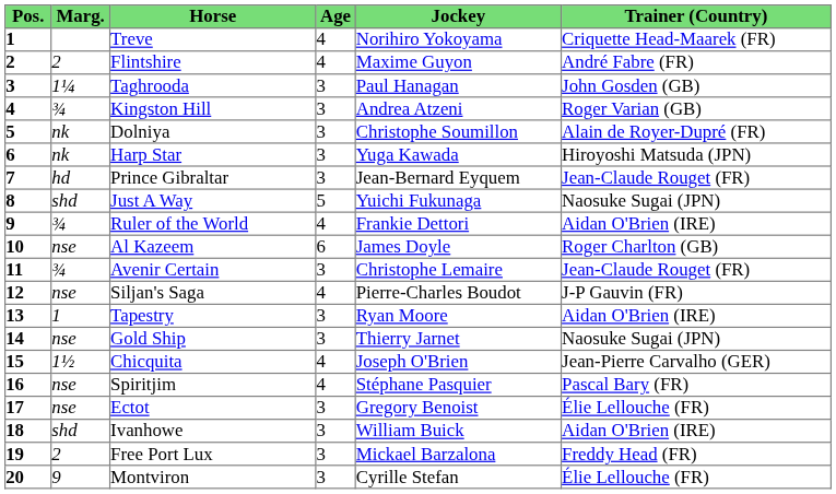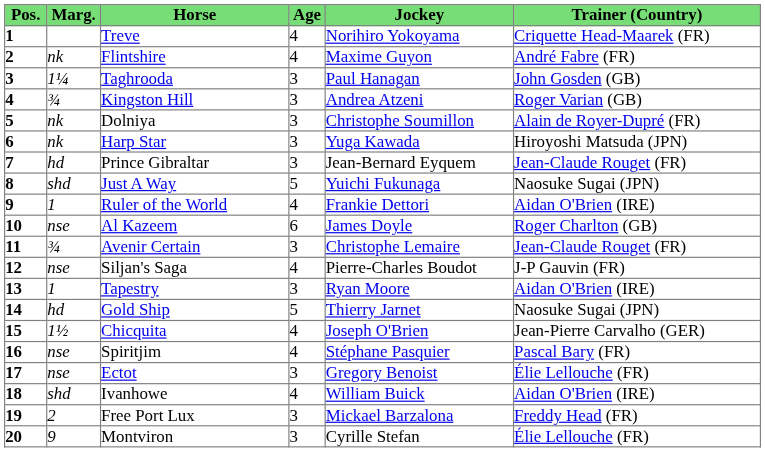 <table class = "sortable" | border="1" cellpadding="0" style="border-collapse: collapse; font-size:90%">
 <tr style="background:#7d7; text-align:center;">
 <th style="width:35px;"><strong>Pos.</strong></th>
 <th style="width:45px;"><strong>Marg.</strong></th>
 <th style="width:160px;"><strong>Horse</strong></th>
 <th style="width:30px;"><strong>Age</strong></th>
 <th style="width:160px;"><strong>Jockey</strong></th>
 <th style="width:210px;"><strong>Trainer (Country)</strong></th>
 </tr>
 <tr>
 <td><strong>1</strong></td>
 <td></td>
 <td><a href='#'>Treve</a></td>
 <td>4</td>
 <td><a href='#'>Norihiro Yokoyama</a></td>
 <td><a href='#'>Criquette Head-Maarek</a> (FR)</td>
 </tr>
 <tr>
 <td><strong>2</strong></td>
-<td><em>2</em></td>
+<td><em>nk</em></td>
 <td><a href='#'>Flintshire</a></td>
 <td>4</td>
 <td><a href='#'>Maxime Guyon</a></td>
 <td><a href='#'>André Fabre</a> (FR)</td>
 </tr>
 <tr>
 <td><strong>3</strong></td>
 <td><em>1¼</em></td>
 <td><a href='#'>Taghrooda</a></td>
 <td>3</td>
 <td><a href='#'>Paul Hanagan</a></td>
 <td><a href='#'>John Gosden</a> (GB)</td>
 </tr>
 <tr>
 <td><strong>4</strong></td>
 <td><em>¾</em></td>
 <td><a href='#'>Kingston Hill</a></td>
 <td>3</td>
 <td><a href='#'>Andrea Atzeni</a></td>
 <td><a href='#'>Roger Varian</a> (GB)</td>
 </tr>
 <tr>
 <td><strong>5</strong></td>
 <td><em>nk</em></td>
 <td>Dolniya</td>
 <td>3</td>
 <td><a href='#'>Christophe Soumillon</a></td>
 <td><a href='#'>Alain de Royer-Dupré</a> (FR)</td>
 </tr>
 <tr>
 <td><strong>6</strong></td>
 <td><em>nk</em></td>
 <td><a href='#'>Harp Star</a></td>
 <td>3</td>
 <td><a href='#'>Yuga Kawada</a></td>
 <td>Hiroyoshi Matsuda (JPN)</td>
 </tr>
 <tr>
 <td><strong>7</strong></td>
 <td><em>hd</em></td>
 <td>Prince Gibraltar</td>
 <td>3</td>
 <td>Jean-Bernard Eyquem</td>
 <td><a href='#'>Jean-Claude Rouget</a> (FR)</td>
 </tr>
 <tr>
 <td><strong>8</strong></td>
 <td><em>shd</em></td>
 <td><a href='#'>Just A Way</a></td>
 <td>5</td>
 <td><a href='#'>Yuichi Fukunaga</a></td>
 <td>Naosuke Sugai (JPN)</td>
 </tr>
 <tr>
 <td><strong>9</strong></td>
-<td><em>¾</em></td>
+<td><em>1</em></td>
 <td><a href='#'>Ruler of the World</a></td>
 <td>4</td>
 <td><a href='#'>Frankie Dettori</a></td>
 <td><a href='#'>Aidan O'Brien</a> (IRE)</td>
 </tr>
 <tr>
 <td><strong>10</strong></td>
 <td><em>nse</em></td>
 <td><a href='#'>Al Kazeem</a></td>
 <td>6</td>
 <td><a href='#'>James Doyle</a></td>
 <td><a href='#'>Roger Charlton</a> (GB)</td>
 </tr>
 <tr>
 <td><strong>11</strong></td>
 <td><em>¾</em></td>
 <td><a href='#'>Avenir Certain</a></td>
 <td>3</td>
 <td><a href='#'>Christophe Lemaire</a></td>
 <td><a href='#'>Jean-Claude Rouget</a> (FR)</td>
 </tr>
 <tr>
 <td><strong>12</strong></td>
 <td><em>nse</em></td>
 <td>Siljan's Saga</td>
 <td>4</td>
 <td>Pierre-Charles Boudot</td>
 <td>J-P Gauvin (FR)</td>
 </tr>
 <tr>
 <td><strong>13</strong></td>
 <td><em>1</em></td>
 <td><a href='#'>Tapestry</a></td>
 <td>3</td>
 <td><a href='#'>Ryan Moore</a></td>
 <td><a href='#'>Aidan O'Brien</a> (IRE)</td>
 </tr>
 <tr>
 <td><strong>14</strong></td>
-<td><em>nse</em></td>
+<td><em>hd</em></td>
 <td><a href='#'>Gold Ship</a></td>
-<td>3</td>
+<td>5</td>
 <td><a href='#'>Thierry Jarnet</a></td>
 <td>Naosuke Sugai (JPN)</td>
 </tr>
 <tr>
 <td><strong>15</strong></td>
 <td><em>1½</em></td>
 <td><a href='#'>Chicquita</a></td>
 <td>4</td>
 <td><a href='#'>Joseph O'Brien</a></td>
 <td>Jean-Pierre Carvalho (GER)</td>
 </tr>
 <tr>
 <td><strong>16</strong></td>
 <td><em>nse</em></td>
 <td>Spiritjim</td>
 <td>4</td>
 <td><a href='#'>Stéphane Pasquier</a></td>
 <td><a href='#'>Pascal Bary</a> (FR)</td>
 </tr>
 <tr>
 <td><strong>17</strong></td>
 <td><em>nse</em></td>
 <td><a href='#'>Ectot</a></td>
 <td>3</td>
 <td><a href='#'>Gregory Benoist</a></td>
 <td><a href='#'>Élie Lellouche</a> (FR)</td>
 </tr>
 <tr>
 <td><strong>18</strong></td>
 <td><em>shd</em></td>
 <td>Ivanhowe</td>
-<td>3</td>
+<td>4</td>
 <td><a href='#'>William Buick</a></td>
 <td><a href='#'>Aidan O'Brien</a> (IRE)</td>
 </tr>
 <tr>
 <td><strong>19</strong></td>
 <td><em>2</em></td>
 <td>Free Port Lux</td>
 <td>3</td>
 <td><a href='#'>Mickael Barzalona</a></td>
 <td><a href='#'>Freddy Head</a> (FR)</td>
 </tr>
 <tr>
 <td><strong>20</strong></td>
 <td><em>9</em></td>
 <td>Montviron</td>
 <td>3</td>
 <td>Cyrille Stefan</td>
 <td><a href='#'>Élie Lellouche</a> (FR)</td>
 </tr>
 </table>
